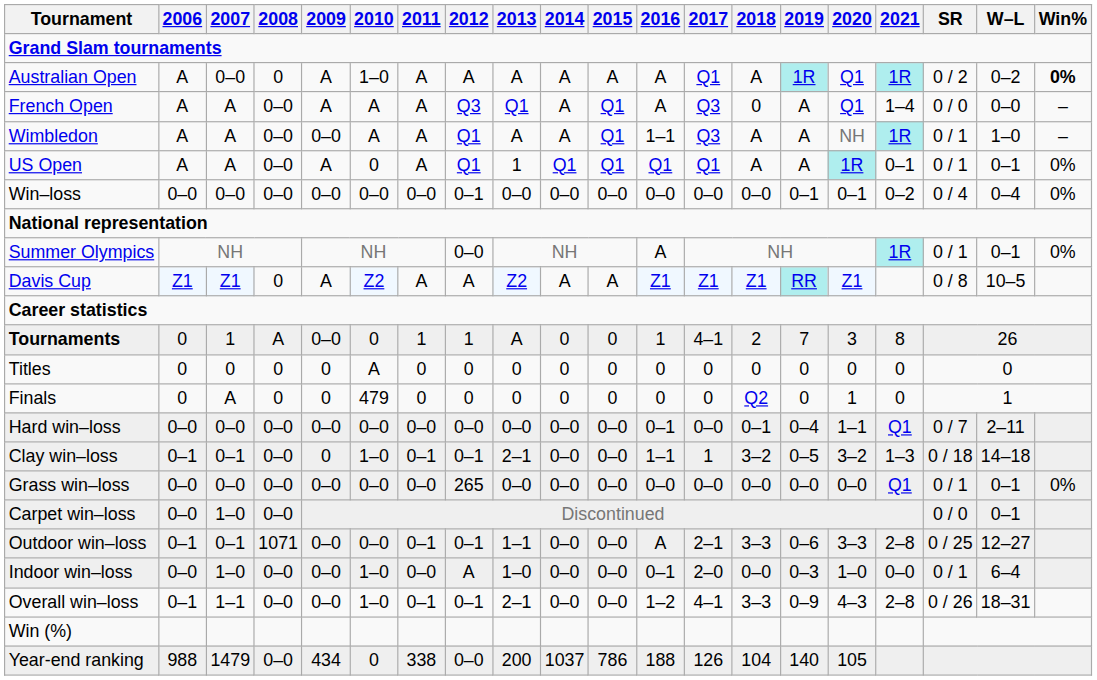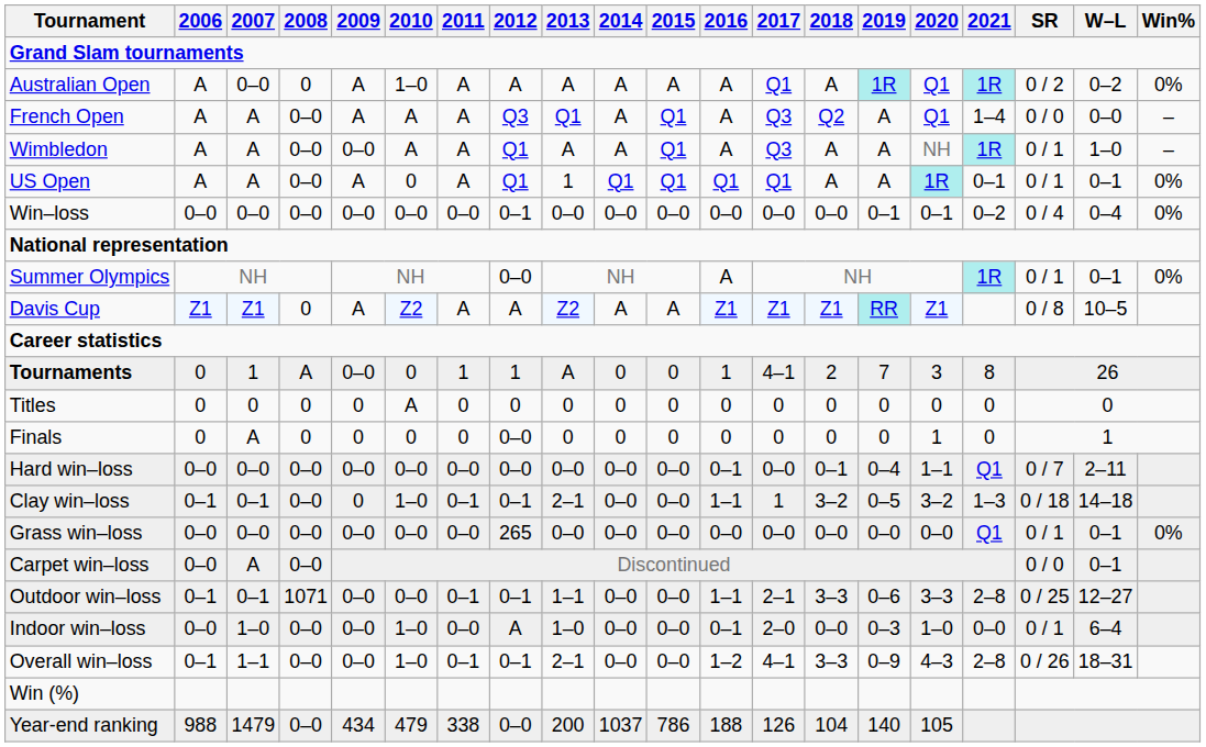 <table class=wikitable style=text-align:center;font-size:96%>
 <tr>
 <th>Tournament</th>
 <th><a href='#'>2006</a></th>
 <th><a href='#'>2007</a></th>
 <th><a href='#'>2008</a></th>
 <th><a href='#'>2009</a></th>
 <th><a href='#'>2010</a></th>
 <th><a href='#'>2011</a></th>
 <th><a href='#'>2012</a></th>
 <th><a href='#'>2013</a></th>
 <th><a href='#'>2014</a></th>
 <th><a href='#'>2015</a></th>
 <th><a href='#'>2016</a></th>
 <th><a href='#'>2017</a></th>
 <th><a href='#'>2018</a></th>
 <th><a href='#'>2019</a></th>
 <th><a href='#'>2020</a></th>
 <th><a href='#'>2021</a></th>
 <th>SR</th>
 <th>W–L</th>
 <th>Win%</th>
 </tr>
 <tr>
 <td colspan=22 align=left><strong><a href='#'>Grand Slam tournaments</a></strong></td>
 </tr>
 <tr>
 <td align=left><a href='#'>Australian Open</a></td>
 <td>A</td>
 <td>0–0</td>
 <td>0</td>
 <td>A</td>
 <td>1–0</td>
 <td>A</td>
 <td>A</td>
 <td>A</td>
 <td>A</td>
 <td>A</td>
 <td>A</td>
 <td><a href='#'>Q1</a></td>
 <td>A</td>
 <td bgcolor=afeeee><a href='#'>1R</a></td>
 <td><a href='#'>Q1</a></td>
 <td bgcolor=afeeee><a href='#'>1R</a></td>
 <td>0 / 2</td>
 <td>0–2</td>
-<td><strong>0%</strong></td>
+<td>0%</td>
 </tr>
 <tr>
 <td align=left><a href='#'>French Open</a></td>
 <td>A</td>
 <td>A</td>
 <td>0–0</td>
 <td>A</td>
 <td>A</td>
 <td>A</td>
 <td><a href='#'>Q3</a></td>
 <td><a href='#'>Q1</a></td>
 <td>A</td>
 <td><a href='#'>Q1</a></td>
 <td>A</td>
 <td><a href='#'>Q3</a></td>
-<td>0</td>
+<td><a href='#'>Q2</a></td>
 <td>A</td>
 <td><a href='#'>Q1</a></td>
 <td>1–4</td>
 <td>0 / 0</td>
 <td>0–0</td>
 <td>–</td>
 </tr>
 <tr>
 <td align=left><a href='#'>Wimbledon</a></td>
 <td>A</td>
 <td>A</td>
 <td>0–0</td>
 <td>0–0</td>
 <td>A</td>
 <td>A</td>
 <td><a href='#'>Q1</a></td>
 <td>A</td>
 <td>A</td>
 <td><a href='#'>Q1</a></td>
-<td>1–1</td>
+<td>A</td>
 <td><a href='#'>Q3</a></td>
 <td>A</td>
 <td>A</td>
 <td style=color:#767676>NH</td>
 <td bgcolor=afeeee><a href='#'>1R</a></td>
 <td>0 / 1</td>
 <td>1–0</td>
 <td>–</td>
 </tr>
 <tr>
 <td align=left><a href='#'>US Open</a></td>
 <td>A</td>
 <td>A</td>
 <td>0–0</td>
 <td>A</td>
 <td>0</td>
 <td>A</td>
 <td><a href='#'>Q1</a></td>
 <td>1</td>
 <td><a href='#'>Q1</a></td>
 <td><a href='#'>Q1</a></td>
 <td><a href='#'>Q1</a></td>
 <td><a href='#'>Q1</a></td>
 <td>A</td>
 <td>A</td>
 <td bgcolor=afeeee><a href='#'>1R</a></td>
 <td>0–1</td>
 <td>0 / 1</td>
 <td>0–1</td>
 <td>0%</td>
 </tr>
 <tr>
 <td style="text-align:left">Win–loss</td>
 <td>0–0</td>
 <td>0–0</td>
 <td>0–0</td>
 <td>0–0</td>
 <td>0–0</td>
 <td>0–0</td>
 <td>0–1</td>
 <td>0–0</td>
 <td>0–0</td>
 <td>0–0</td>
 <td>0–0</td>
 <td>0–0</td>
 <td>0–0</td>
 <td>0–1</td>
 <td>0–1</td>
 <td>0–2</td>
 <td>0 / 4</td>
 <td>0–4</td>
 <td>0%<br></td>
 </tr>
 <tr>
 <td colspan=22 style=text-align:left><strong>National representation</strong></td>
 </tr>
 <tr>
 <td align=left><a href='#'>Summer Olympics</a></td>
 <td colspan="3" style="color:#767676">NH</td>
 <td colspan="3" style="color:#767676">NH</td>
 <td>0–0</td>
 <td colspan=3 style=color:#767676>NH</td>
 <td>A</td>
 <td colspan=4 style=color:#767676>NH</td>
 <td bgcolor=afeeee><a href='#'>1R</a></td>
 <td>0 / 1</td>
 <td>0–1</td>
 <td>0%</td>
 </tr>
 <tr>
 <td align=left><a href='#'>Davis Cup</a></td>
 <td bgcolor=f0f8ff><a href='#'>Z1</a></td>
 <td bgcolor=f0f8ff><a href='#'>Z1</a></td>
 <td>0</td>
 <td>A</td>
 <td bgcolor=f0f8ff><a href='#'>Z2</a></td>
 <td>A</td>
 <td>A</td>
 <td bgcolor=f0f8ff><a href='#'>Z2</a></td>
 <td>A</td>
 <td>A</td>
 <td bgcolor=f0f8ff><a href='#'>Z1</a></td>
 <td bgcolor=f0f8ff><a href='#'>Z1</a></td>
 <td bgcolor=f0f8ff><a href='#'>Z1</a></td>
 <td bgcolor=afeeee><a href='#'>RR</a></td>
 <td bgcolor=f0f8ff><a href='#'>Z1</a></td>
 <td></td>
 <td>0 / 8</td>
 <td>10–5</td>
 <td></td>
 </tr>
 <tr>
 <td colspan=22 style=text-align:left><strong>Career statistics</strong></td>
 </tr>
 <tr style="background:#efefef">
 <td align="left"><strong>Tournaments</strong></td>
 <td>0</td>
 <td>1</td>
 <td>A</td>
 <td>0–0</td>
 <td>0</td>
 <td>1</td>
 <td>1</td>
 <td>A</td>
 <td>0</td>
 <td>0</td>
 <td>1</td>
 <td>4–1</td>
 <td>2</td>
 <td>7</td>
 <td>3</td>
 <td>8</td>
 <td colspan="3">26</td>
 </tr>
 <tr>
 <td style="text-align:left">Titles</td>
 <td>0</td>
 <td>0</td>
 <td>0</td>
 <td>0</td>
 <td>A</td>
 <td>0</td>
 <td>0</td>
 <td>0</td>
 <td>0</td>
 <td>0</td>
 <td>0</td>
 <td>0</td>
 <td>0</td>
 <td>0</td>
 <td>0</td>
 <td>0</td>
 <td colspan="3">0</td>
 </tr>
 <tr>
 <td style="text-align:left">Finals</td>
 <td>0</td>
 <td>A</td>
 <td>0</td>
 <td>0</td>
-<td>479</td>
+<td>0</td>
+<td>0</td>
+<td>0–0</td>
 <td>0</td>
 <td>0</td>
 <td>0</td>
 <td>0</td>
 <td>0</td>
 <td>0</td>
-<td>0</td>
-<td><a href='#'>Q2</a></td>
 <td>0</td>
 <td>1</td>
 <td>0</td>
 <td colspan="3">1</td>
 </tr>
 <tr style=background:#efefef>
 <td align=left>Hard win–loss</td>
 <td>0–0</td>
 <td>0–0</td>
 <td>0–0</td>
 <td>0–0</td>
 <td>0–0</td>
 <td>0–0</td>
 <td>0–0</td>
 <td>0–0</td>
 <td>0–0</td>
 <td>0–0</td>
 <td>0–1</td>
 <td>0–0</td>
 <td>0–1</td>
 <td>0–4</td>
 <td>1–1</td>
 <td><a href='#'>Q1</a></td>
 <td>0 / 7</td>
 <td>2–11</td>
 <td></td>
 </tr>
 <tr bgcolor=efefef>
 <td align=left>Clay win–loss</td>
 <td>0–1</td>
 <td>0–1</td>
 <td>0–0</td>
 <td>0</td>
 <td>1–0</td>
 <td>0–1</td>
 <td>0–1</td>
 <td>2–1</td>
 <td>0–0</td>
 <td>0–0</td>
 <td>1–1</td>
 <td>1</td>
 <td>3–2</td>
 <td>0–5</td>
 <td>3–2</td>
 <td>1–3</td>
 <td>0 / 18</td>
 <td>14–18</td>
 <td></td>
 </tr>
 <tr bgcolor=efefef>
 <td align=left>Grass win–loss</td>
 <td>0–0</td>
 <td>0–0</td>
 <td>0–0</td>
 <td>0–0</td>
 <td>0–0</td>
 <td>0–0</td>
 <td>265</td>
 <td>0–0</td>
 <td>0–0</td>
 <td>0–0</td>
 <td>0–0</td>
 <td>0–0</td>
 <td>0–0</td>
 <td>0–0</td>
 <td>0–0</td>
 <td><a href='#'>Q1</a></td>
 <td>0 / 1</td>
 <td>0–1</td>
 <td>0%</td>
 </tr>
 <tr bgcolor=efefef>
 <td align=left>Carpet win–loss</td>
 <td>0–0</td>
-<td>1–0</td>
+<td>A</td>
 <td>0–0</td>
 <td colspan=13 style=color:#767676>Discontinued</td>
 <td>0 / 0</td>
 <td>0–1</td>
 <td></td>
 </tr>
 <tr style="background:#efefef">
 <td align=left>Outdoor win–loss</td>
 <td>0–1</td>
 <td>0–1</td>
 <td>1071</td>
 <td>0–0</td>
 <td>0–0</td>
 <td>0–1</td>
 <td>0–1</td>
 <td>1–1</td>
 <td>0–0</td>
 <td>0–0</td>
-<td>A</td>
+<td>1–1</td>
 <td>2–1</td>
 <td>3–3</td>
 <td>0–6</td>
 <td>3–3</td>
 <td>2–8</td>
 <td>0 / 25</td>
 <td>12–27</td>
 <td></td>
 </tr>
 <tr style=background:#efefef>
 <td align=left>Indoor win–loss</td>
 <td>0–0</td>
 <td>1–0</td>
 <td>0–0</td>
 <td>0–0</td>
 <td>1–0</td>
 <td>0–0</td>
 <td>A</td>
 <td>1–0</td>
 <td>0–0</td>
 <td>0–0</td>
 <td>0–1</td>
 <td>2–0</td>
 <td>0–0</td>
 <td>0–3</td>
 <td>1–0</td>
 <td>0–0</td>
 <td>0 / 1</td>
 <td>6–4</td>
 <td></td>
 </tr>
 <tr>
 <td style="text-align:left">Overall win–loss</td>
 <td>0–1</td>
 <td>1–1</td>
 <td>0–0</td>
 <td>0–0</td>
 <td>1–0</td>
 <td>0–1</td>
 <td>0–1</td>
 <td>2–1</td>
 <td>0–0</td>
 <td>0–0</td>
 <td>1–2</td>
 <td>4–1</td>
 <td>3–3</td>
 <td>0–9</td>
 <td>4–3</td>
 <td>2–8</td>
 <td>0 / 26</td>
 <td>18–31</td>
 <td></td>
 </tr>
 <tr>
 <td style="text-align:left">Win (%)</td>
 <td></td>
 <td></td>
 <td></td>
 <td></td>
 <td></td>
 <td></td>
 <td></td>
 <td></td>
 <td></td>
 <td></td>
 <td></td>
 <td></td>
 <td></td>
 <td></td>
 <td></td>
 <td></td>
 <td colspan="3"></td>
 </tr>
 <tr bgcolor=efefef>
 <td align=left>Year-end ranking</td>
 <td>988</td>
 <td>1479</td>
 <td>0–0</td>
 <td>434</td>
-<td>0</td>
+<td>479</td>
 <td>338</td>
 <td>0–0</td>
 <td>200</td>
 <td>1037</td>
 <td>786</td>
 <td>188</td>
 <td>126</td>
 <td>104</td>
 <td>140</td>
 <td>105</td>
 <td></td>
 <td colspan=3></td>
 </tr>
 </table>
